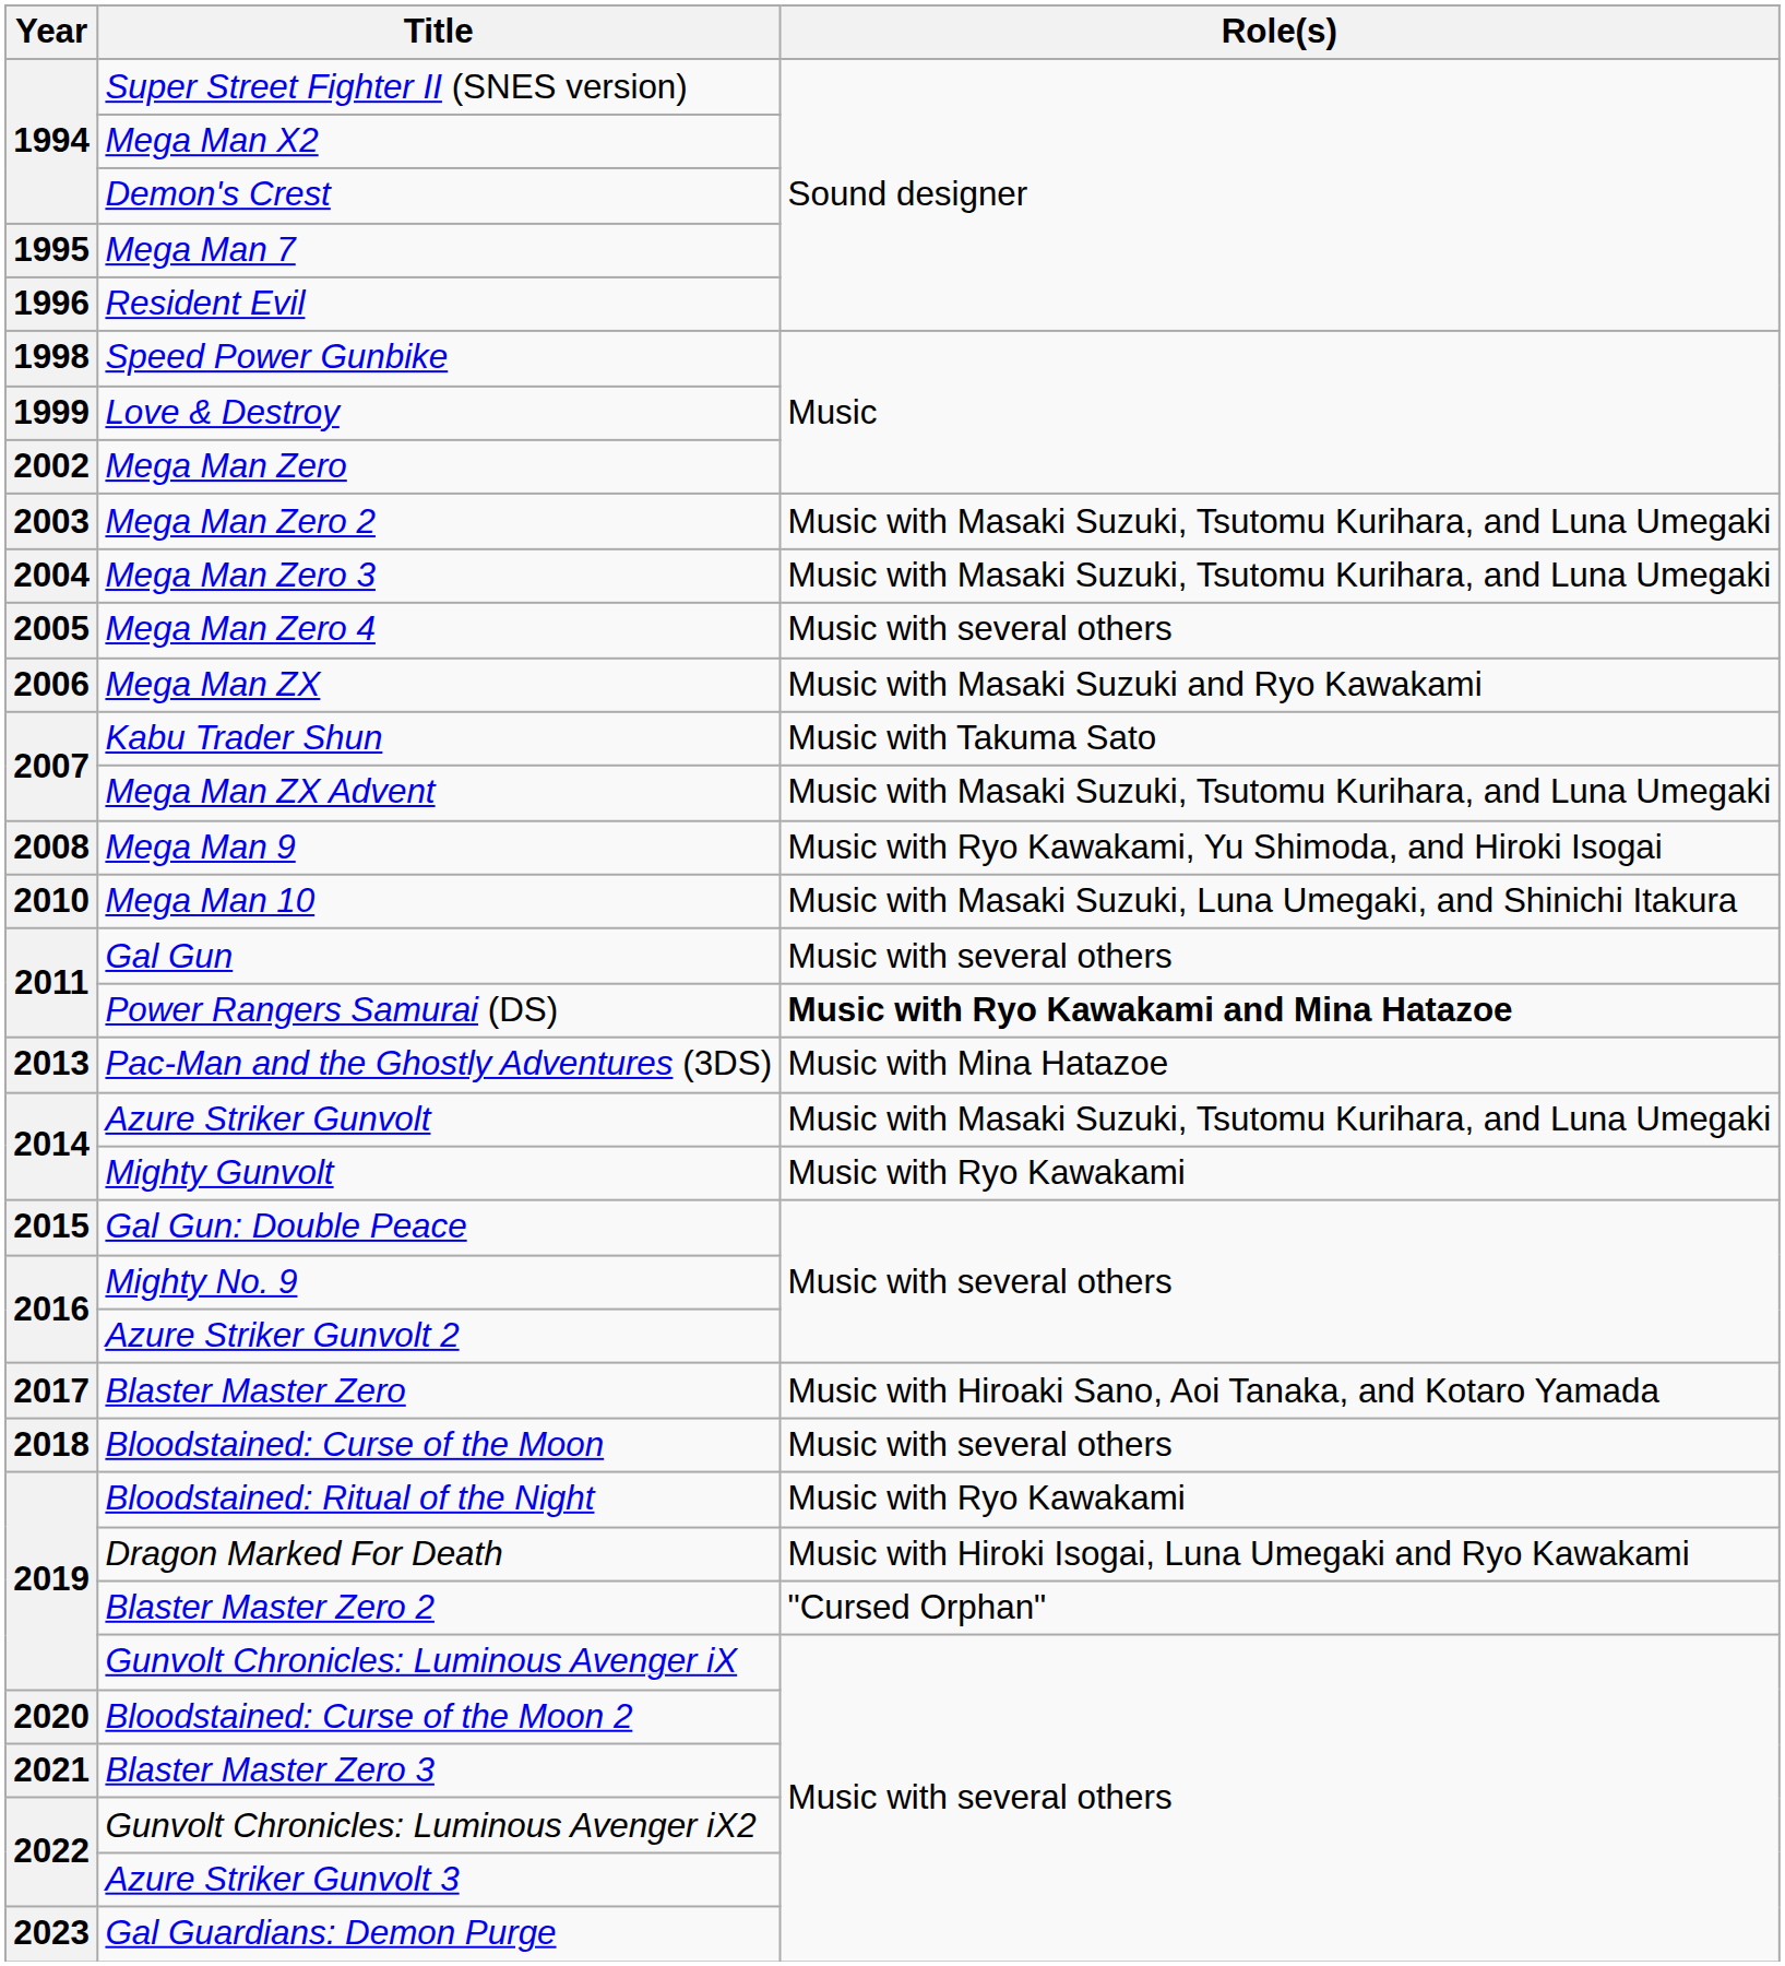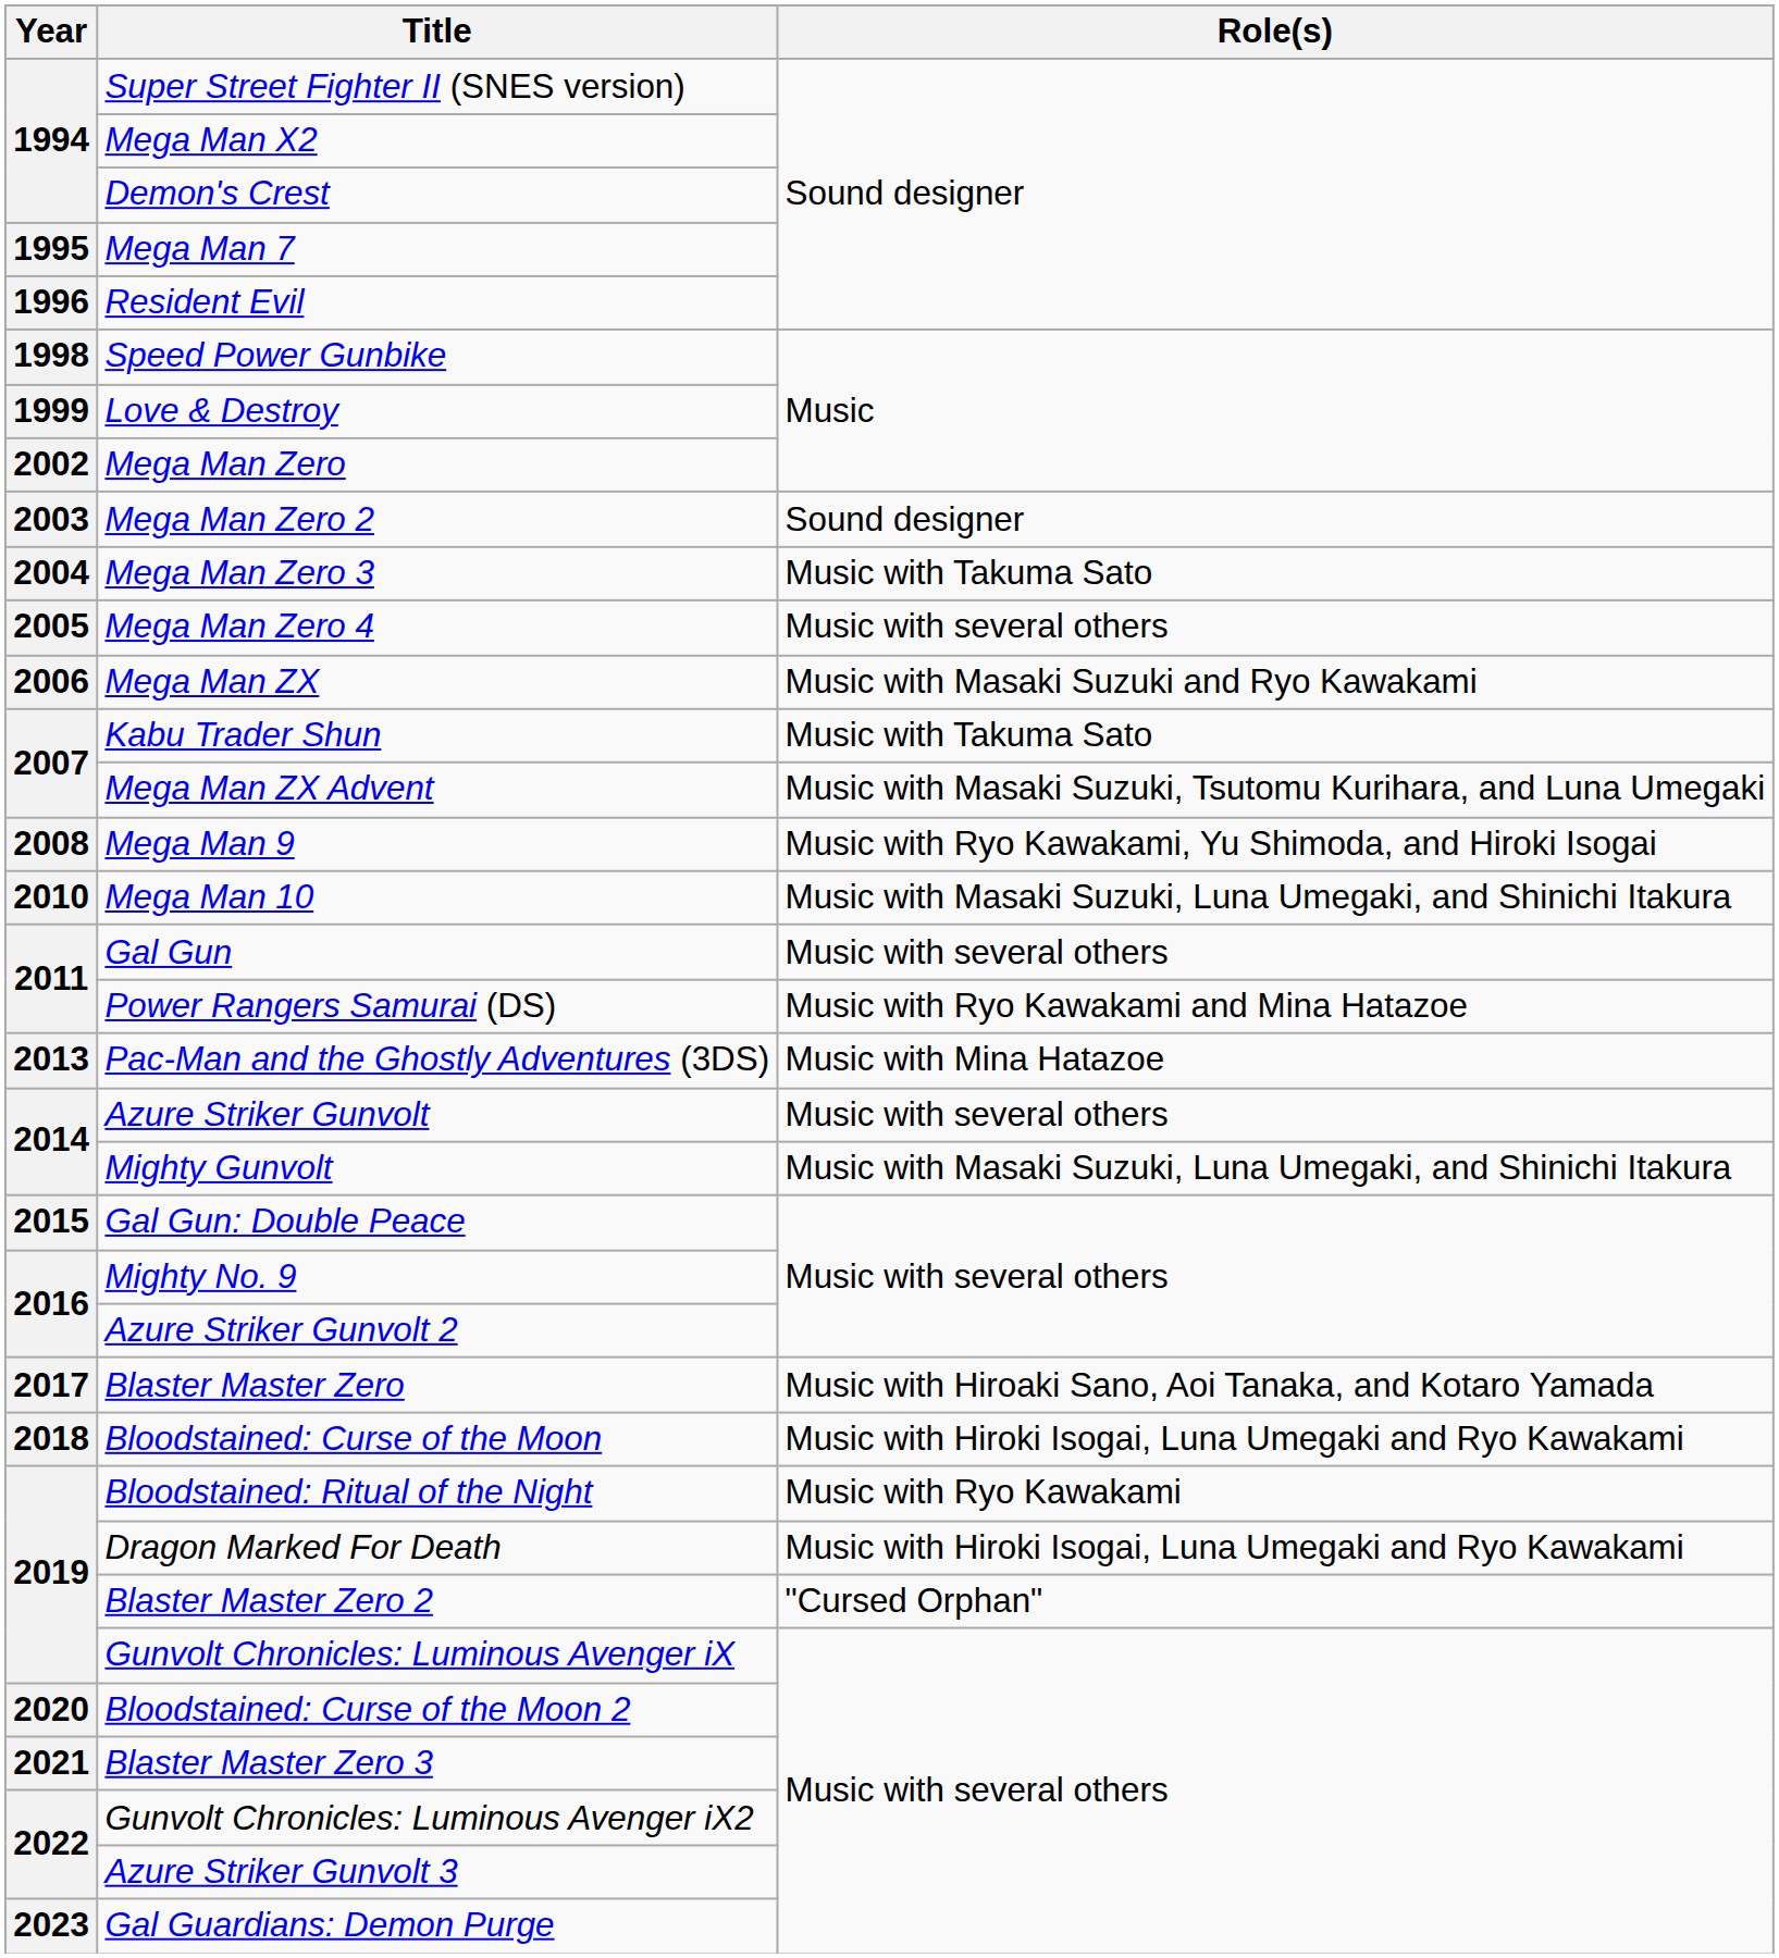 <table class="wikitable plainrowheaders sortable" width="auto">
 <tr>
 <th>Year</th>
 <th>Title</th>
 <th>Role(s)</th>
 </tr>
 <tr>
 <th scope=row rowspan="3">1994</th>
 <td><em><a href='#'>Super Street Fighter II</a></em> (SNES version)</td>
 <td rowspan="5">Sound designer</td>
 </tr>
 <tr>
 <td><em><a href='#'>Mega Man X2</a></em></td>
 </tr>
 <tr>
 <td><em><a href='#'>Demon's Crest</a></em></td>
 </tr>
 <tr>
 <th scope=row>1995</th>
 <td><em><a href='#'>Mega Man 7</a></em></td>
 </tr>
 <tr>
 <th scope=row>1996</th>
 <td><em><a href='#'>Resident Evil</a></em></td>
 </tr>
 <tr>
 <th scope=row>1998</th>
 <td><em><a href='#'>Speed Power Gunbike</a></em></td>
 <td rowspan="3">Music</td>
 </tr>
 <tr>
 <th scope=row>1999</th>
 <td><em><a href='#'>Love & Destroy</a></em></td>
 </tr>
 <tr>
 <th scope=row>2002</th>
 <td><em><a href='#'>Mega Man Zero</a></em></td>
 </tr>
 <tr>
 <th scope=row>2003</th>
 <td><em><a href='#'>Mega Man Zero 2</a></em></td>
-<td>Music with Masaki Suzuki, Tsutomu Kurihara, and Luna Umegaki</td>
+<td>Sound designer</td>
 </tr>
 <tr>
 <th scope=row>2004</th>
 <td><em><a href='#'>Mega Man Zero 3</a></em></td>
-<td>Music with Masaki Suzuki, Tsutomu Kurihara, and Luna Umegaki</td>
+<td>Music with Takuma Sato</td>
 </tr>
 <tr>
 <th scope=row>2005</th>
 <td><em><a href='#'>Mega Man Zero 4</a></em></td>
 <td>Music with several others</td>
 </tr>
 <tr>
 <th scope=row>2006</th>
 <td><em><a href='#'>Mega Man ZX</a></em></td>
 <td>Music with Masaki Suzuki and Ryo Kawakami</td>
 </tr>
 <tr>
 <th scope=row rowspan="2">2007</th>
 <td><em><a href='#'>Kabu Trader Shun</a></em></td>
 <td>Music with Takuma Sato</td>
 </tr>
 <tr>
 <td><em><a href='#'>Mega Man ZX Advent</a></em></td>
 <td>Music with Masaki Suzuki, Tsutomu Kurihara, and Luna Umegaki</td>
 </tr>
 <tr>
 <th scope=row>2008</th>
 <td><em><a href='#'>Mega Man 9</a></em></td>
 <td>Music with Ryo Kawakami, Yu Shimoda, and Hiroki Isogai</td>
 </tr>
 <tr>
 <th scope=row>2010</th>
 <td><em><a href='#'>Mega Man 10</a></em></td>
 <td>Music with Masaki Suzuki, Luna Umegaki, and Shinichi Itakura</td>
 </tr>
 <tr>
 <th scope=row rowspan="2">2011</th>
 <td><em><a href='#'>Gal Gun</a></em></td>
 <td>Music with several others</td>
 </tr>
 <tr>
 <td><em><a href='#'>Power Rangers Samurai</a></em> (DS)</td>
-<td><strong>Music with Ryo Kawakami and Mina Hatazoe</strong></td>
+<td>Music with Ryo Kawakami and Mina Hatazoe</td>
 </tr>
 <tr>
 <th scope=row>2013</th>
 <td><em><a href='#'>Pac-Man and the Ghostly Adventures</a></em> (3DS)</td>
 <td>Music with Mina Hatazoe</td>
 </tr>
 <tr>
 <th scope=row rowspan="2">2014</th>
 <td><em><a href='#'>Azure Striker Gunvolt</a></em></td>
-<td>Music with Masaki Suzuki, Tsutomu Kurihara, and Luna Umegaki</td>
+<td>Music with several others</td>
 </tr>
 <tr>
 <td><em><a href='#'>Mighty Gunvolt</a></em></td>
-<td>Music with Ryo Kawakami</td>
+<td>Music with Masaki Suzuki, Luna Umegaki, and Shinichi Itakura</td>
 </tr>
 <tr>
 <th scope=row>2015</th>
 <td><em><a href='#'>Gal Gun: Double Peace</a></em></td>
 <td rowspan="3">Music with several others</td>
 </tr>
 <tr>
 <th scope=row rowspan="2">2016</th>
 <td><em><a href='#'>Mighty No. 9</a></em></td>
 </tr>
 <tr>
 <td><em><a href='#'>Azure Striker Gunvolt 2</a></em></td>
 </tr>
 <tr>
 <th scope=row>2017</th>
 <td><em><a href='#'>Blaster Master Zero</a></em></td>
 <td>Music with Hiroaki Sano, Aoi Tanaka, and Kotaro Yamada</td>
 </tr>
 <tr>
 <th scope=row>2018</th>
 <td><em><a href='#'>Bloodstained: Curse of the Moon</a></em></td>
-<td>Music with several others</td>
+<td>Music with Hiroki Isogai, Luna Umegaki and Ryo Kawakami</td>
 </tr>
 <tr>
 <th scope=row rowspan="4">2019</th>
 <td><em><a href='#'>Bloodstained: Ritual of the Night</a></em></td>
 <td>Music with Ryo Kawakami</td>
 </tr>
 <tr>
 <td><em>Dragon Marked For Death</em></td>
 <td>Music with Hiroki Isogai, Luna Umegaki and Ryo Kawakami</td>
 </tr>
 <tr>
 <td><em><a href='#'>Blaster Master Zero 2</a></em></td>
 <td>"Cursed Orphan"</td>
 </tr>
 <tr>
 <td><em><a href='#'>Gunvolt Chronicles: Luminous Avenger iX</a></em></td>
 <td rowspan="6">Music with several others</td>
 </tr>
 <tr>
 <th scope=row>2020</th>
 <td><em><a href='#'>Bloodstained: Curse of the Moon 2</a></em></td>
 </tr>
 <tr>
 <th scope=row>2021</th>
 <td><em><a href='#'>Blaster Master Zero 3</a></em></td>
 </tr>
 <tr>
 <th scope=row rowspan="2">2022</th>
 <td><em>Gunvolt Chronicles: Luminous Avenger iX2</em></td>
 </tr>
 <tr>
 <td><em><a href='#'>Azure Striker Gunvolt 3</a></em></td>
 </tr>
 <tr>
 <th scope=row>2023</th>
 <td><em><a href='#'>Gal Guardians: Demon Purge</a></em></td>
 </tr>
 </table>
